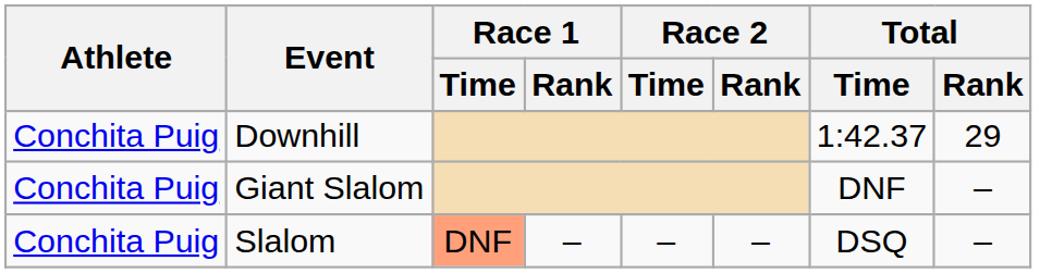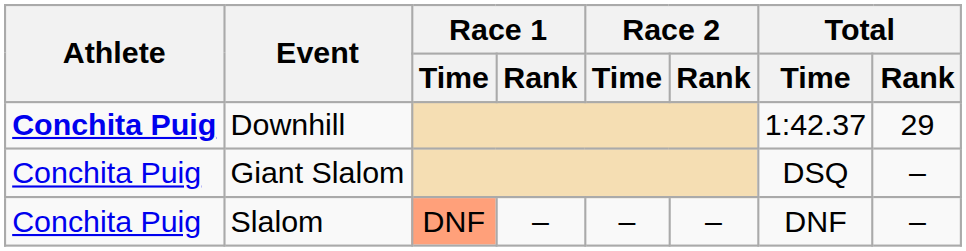 <table class="wikitable" style="font-size:90%">
 <tr>
 <th rowspan="2">Athlete</th>
 <th rowspan="2">Event</th>
 <th colspan="2">Race 1</th>
 <th colspan="2">Race 2</th>
 <th colspan="2">Total</th>
 </tr>
 <tr>
 <th>Time</th>
 <th>Rank</th>
 <th>Time</th>
 <th>Rank</th>
 <th>Time</th>
 <th>Rank</th>
 </tr>
 <tr>
-<td><a href='#'>Conchita Puig</a></td>
+<td><strong><a href='#'>Conchita Puig</a></strong></td>
 <td>Downhill</td>
 <td colspan="4" bgcolor="wheat"></td>
 <td align="center">1:42.37</td>
 <td align="center">29</td>
 </tr>
 <tr>
 <td><a href='#'>Conchita Puig</a></td>
 <td>Giant Slalom</td>
 <td colspan="4" bgcolor="wheat"></td>
-<td align="center">DNF</td>
+<td align="center">DSQ</td>
 <td align="center">–</td>
 </tr>
 <tr>
 <td><a href='#'>Conchita Puig</a></td>
 <td rowspan="4">Slalom</td>
 <td align="center" style="background: lightsalmon;">DNF</td>
 <td align="center">–</td>
 <td align="center">–</td>
 <td align="center">–</td>
-<td align="center">DSQ</td>
+<td align="center">DNF</td>
 <td align="center">–</td>
 </tr>
 </table>
